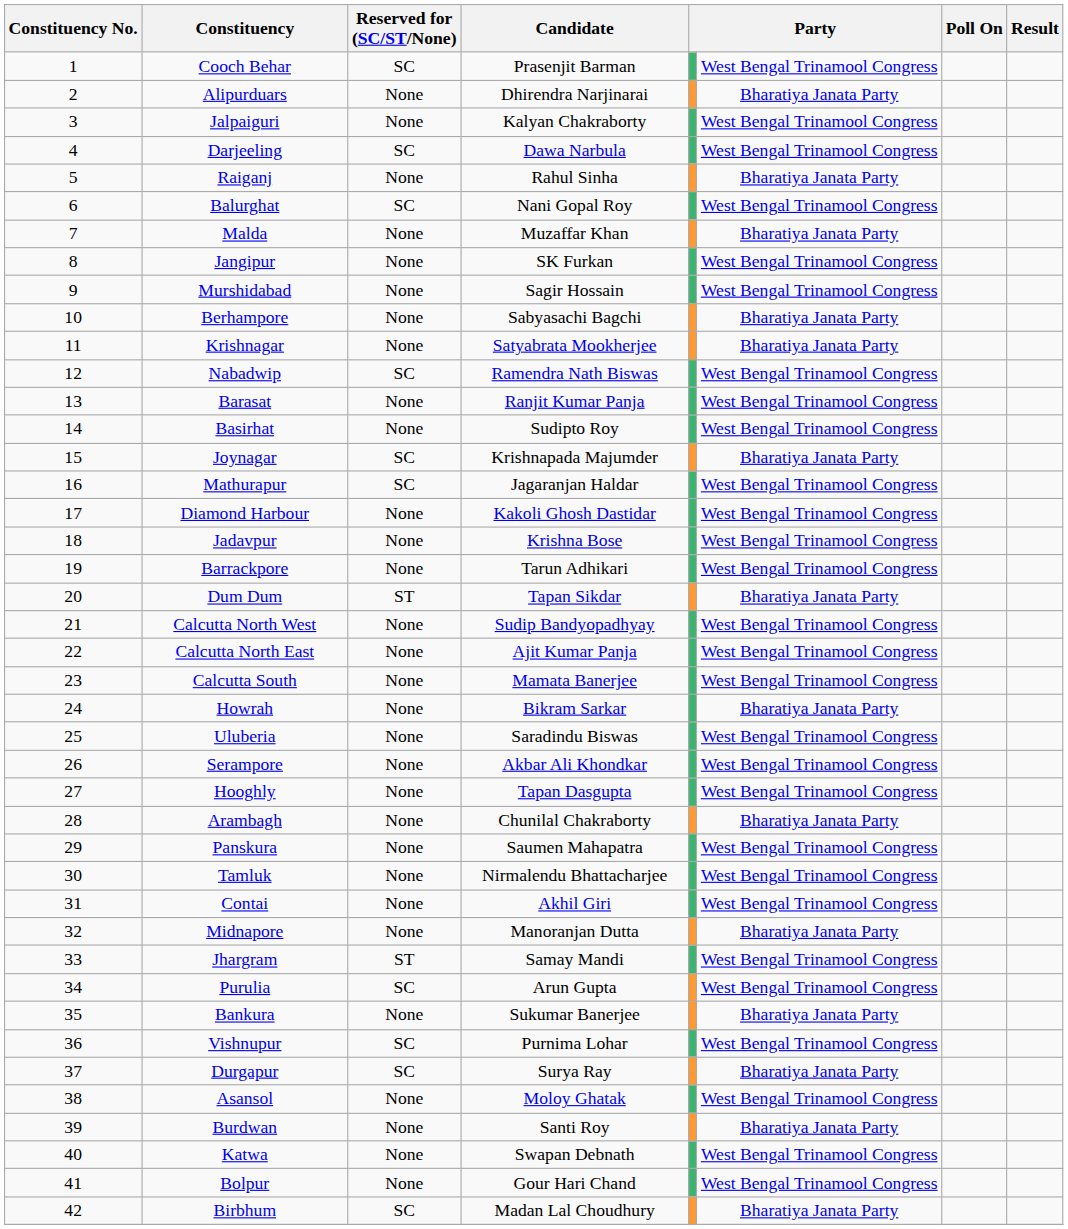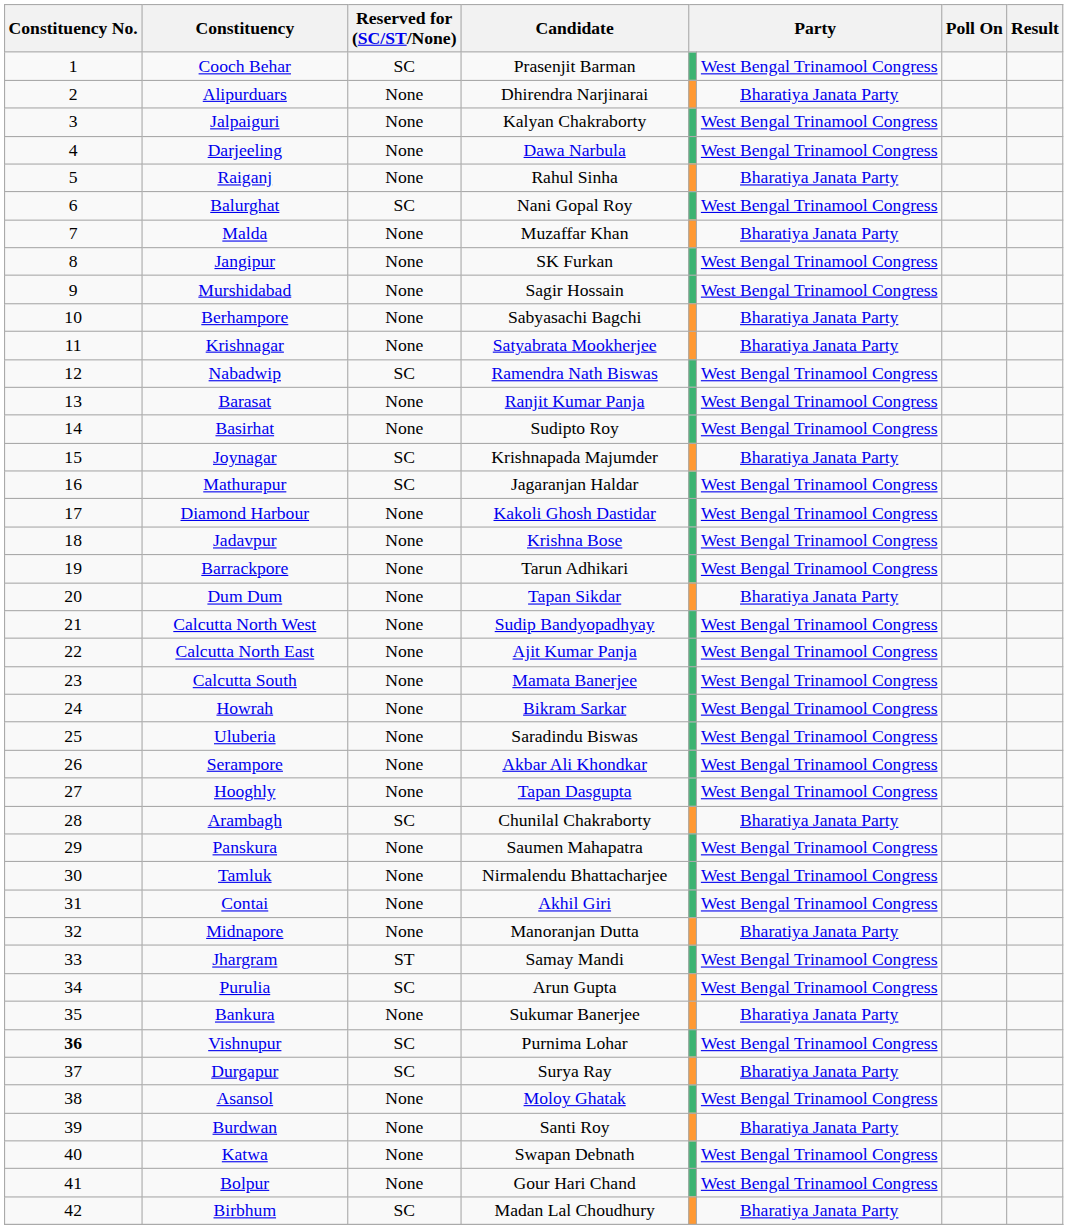 <table class="wikitable sortable" style="text-align:center">
 <tr>
 <th>Constituency No.</th>
 <th style="width:180px;">Constituency</th>
 <th>Reserved for<br>(<a href='#'>SC/ST</a>/None)</th>
 <th style="width:200px;">Candidate</th>
 <th colspan="2">Party</th>
 <th>Poll On</th>
 <th>Result</th>
 </tr>
 <tr>
 <td>1</td>
 <td><a href='#'>Cooch Behar</a></td>
 <td>SC</td>
 <td>Prasenjit Barman</td>
 <td bgcolor=#3CB371></td>
 <td><a href='#'>West Bengal Trinamool Congress</a></td>
 <td></td>
 <td></td>
 </tr>
 <tr>
 <td>2</td>
 <td><a href='#'>Alipurduars</a></td>
 <td>None</td>
 <td>Dhirendra Narjinarai</td>
 <td bgcolor=#FF9933></td>
 <td><a href='#'>Bharatiya Janata Party</a></td>
 <td></td>
 <td></td>
 </tr>
 <tr>
 <td>3</td>
 <td><a href='#'>Jalpaiguri</a></td>
 <td>None</td>
 <td>Kalyan Chakraborty</td>
 <td bgcolor=#3CB371></td>
 <td><a href='#'>West Bengal Trinamool Congress</a></td>
 <td></td>
 <td></td>
 </tr>
 <tr>
 <td>4</td>
 <td><a href='#'>Darjeeling</a></td>
-<td>SC</td>
+<td>None</td>
 <td><a href='#'>Dawa Narbula</a></td>
 <td bgcolor=#3CB371></td>
 <td><a href='#'>West Bengal Trinamool Congress</a></td>
 <td></td>
 <td></td>
 </tr>
 <tr>
 <td>5</td>
 <td><a href='#'>Raiganj</a></td>
 <td>None</td>
 <td>Rahul Sinha</td>
 <td bgcolor=#FF9933></td>
 <td><a href='#'>Bharatiya Janata Party</a></td>
 <td></td>
 <td></td>
 </tr>
 <tr>
 <td>6</td>
 <td><a href='#'>Balurghat</a></td>
 <td>SC</td>
 <td>Nani Gopal Roy</td>
 <td bgcolor=#3CB371></td>
 <td><a href='#'>West Bengal Trinamool Congress</a></td>
 <td></td>
 <td></td>
 </tr>
 <tr>
 <td>7</td>
 <td><a href='#'>Malda</a></td>
 <td>None</td>
 <td>Muzaffar Khan</td>
 <td bgcolor=#FF9933></td>
 <td><a href='#'>Bharatiya Janata Party</a></td>
 <td></td>
 <td></td>
 </tr>
 <tr>
 <td>8</td>
 <td><a href='#'>Jangipur</a></td>
 <td>None</td>
 <td>SK Furkan</td>
 <td bgcolor=#3CB371></td>
 <td><a href='#'>West Bengal Trinamool Congress</a></td>
 <td></td>
 <td></td>
 </tr>
 <tr>
 <td>9</td>
 <td><a href='#'>Murshidabad</a></td>
 <td>None</td>
 <td>Sagir Hossain</td>
 <td bgcolor=#3CB371></td>
 <td><a href='#'>West Bengal Trinamool Congress</a></td>
 <td></td>
 <td></td>
 </tr>
 <tr>
 <td>10</td>
 <td><a href='#'>Berhampore</a></td>
 <td>None</td>
 <td>Sabyasachi Bagchi</td>
 <td bgcolor=#FF9933></td>
 <td><a href='#'>Bharatiya Janata Party</a></td>
 <td></td>
 <td></td>
 </tr>
 <tr>
 <td>11</td>
 <td><a href='#'>Krishnagar</a></td>
 <td>None</td>
 <td><a href='#'>Satyabrata Mookherjee</a></td>
 <td bgcolor=#FF9933></td>
 <td><a href='#'>Bharatiya Janata Party</a></td>
 <td></td>
 <td></td>
 </tr>
 <tr>
 <td>12</td>
 <td><a href='#'>Nabadwip</a></td>
 <td>SC</td>
 <td><a href='#'>Ramendra Nath Biswas</a></td>
 <td bgcolor=#3CB371></td>
 <td><a href='#'>West Bengal Trinamool Congress</a></td>
 <td></td>
 <td></td>
 </tr>
 <tr>
 <td>13</td>
 <td><a href='#'>Barasat</a></td>
 <td>None</td>
 <td><a href='#'>Ranjit Kumar Panja</a></td>
 <td bgcolor=#3CB371></td>
 <td><a href='#'>West Bengal Trinamool Congress</a></td>
 <td></td>
 <td></td>
 </tr>
 <tr>
 <td>14</td>
 <td><a href='#'>Basirhat</a></td>
 <td>None</td>
 <td>Sudipto Roy</td>
 <td bgcolor=#3CB371></td>
 <td><a href='#'>West Bengal Trinamool Congress</a></td>
 <td></td>
 <td></td>
 </tr>
 <tr>
 <td>15</td>
 <td><a href='#'>Joynagar</a></td>
 <td>SC</td>
 <td>Krishnapada Majumder</td>
 <td bgcolor=#FF9933></td>
 <td><a href='#'>Bharatiya Janata Party</a></td>
 <td></td>
 <td></td>
 </tr>
 <tr>
 <td>16</td>
 <td><a href='#'>Mathurapur</a></td>
 <td>SC</td>
 <td>Jagaranjan Haldar</td>
 <td bgcolor=#3CB371></td>
 <td><a href='#'>West Bengal Trinamool Congress</a></td>
 <td></td>
 <td></td>
 </tr>
 <tr>
 <td>17</td>
 <td><a href='#'>Diamond Harbour</a></td>
 <td>None</td>
 <td><a href='#'>Kakoli Ghosh Dastidar</a></td>
 <td bgcolor=#3CB371></td>
 <td><a href='#'>West Bengal Trinamool Congress</a></td>
 <td></td>
 <td></td>
 </tr>
 <tr>
 <td>18</td>
 <td><a href='#'>Jadavpur</a></td>
 <td>None</td>
 <td><a href='#'>Krishna Bose</a></td>
 <td bgcolor=#3CB371></td>
 <td><a href='#'>West Bengal Trinamool Congress</a></td>
 <td></td>
 <td></td>
 </tr>
 <tr>
 <td>19</td>
 <td><a href='#'>Barrackpore</a></td>
 <td>None</td>
 <td>Tarun Adhikari</td>
 <td bgcolor=#3CB371></td>
 <td><a href='#'>West Bengal Trinamool Congress</a></td>
 <td></td>
 <td></td>
 </tr>
 <tr>
 <td>20</td>
 <td><a href='#'>Dum Dum</a></td>
-<td>ST</td>
+<td>None</td>
 <td><a href='#'>Tapan Sikdar</a></td>
 <td bgcolor=#FF9933></td>
 <td><a href='#'>Bharatiya Janata Party</a></td>
 <td></td>
 <td></td>
 </tr>
 <tr>
 <td>21</td>
 <td><a href='#'>Calcutta North West</a></td>
 <td>None</td>
 <td><a href='#'>Sudip Bandyopadhyay</a></td>
 <td bgcolor=#3CB371></td>
 <td><a href='#'>West Bengal Trinamool Congress</a></td>
 <td></td>
 <td></td>
 </tr>
 <tr>
 <td>22</td>
 <td><a href='#'>Calcutta North East</a></td>
 <td>None</td>
 <td><a href='#'>Ajit Kumar Panja</a></td>
 <td bgcolor=#3CB371></td>
 <td><a href='#'>West Bengal Trinamool Congress</a></td>
 <td></td>
 <td></td>
 </tr>
 <tr>
 <td>23</td>
 <td><a href='#'>Calcutta South</a></td>
 <td>None</td>
 <td><a href='#'>Mamata Banerjee</a></td>
 <td bgcolor=#3CB371></td>
 <td><a href='#'>West Bengal Trinamool Congress</a></td>
 <td></td>
 <td></td>
 </tr>
 <tr>
 <td>24</td>
 <td><a href='#'>Howrah</a></td>
 <td>None</td>
 <td><a href='#'>Bikram Sarkar</a></td>
 <td bgcolor=#3CB371></td>
-<td><a href='#'>Bharatiya Janata Party</a></td>
+<td><a href='#'>West Bengal Trinamool Congress</a></td>
 <td></td>
 <td></td>
 </tr>
 <tr>
 <td>25</td>
 <td><a href='#'>Uluberia</a></td>
 <td>None</td>
 <td>Saradindu Biswas</td>
 <td bgcolor=#3CB371></td>
 <td><a href='#'>West Bengal Trinamool Congress</a></td>
 <td></td>
 <td></td>
 </tr>
 <tr>
 <td>26</td>
 <td><a href='#'>Serampore</a></td>
 <td>None</td>
 <td><a href='#'>Akbar Ali Khondkar</a></td>
 <td bgcolor=#3CB371></td>
 <td><a href='#'>West Bengal Trinamool Congress</a></td>
 <td></td>
 <td></td>
 </tr>
 <tr>
 <td>27</td>
 <td><a href='#'>Hooghly</a></td>
 <td>None</td>
 <td><a href='#'>Tapan Dasgupta</a></td>
 <td bgcolor=#3CB371></td>
 <td><a href='#'>West Bengal Trinamool Congress</a></td>
 <td></td>
 <td></td>
 </tr>
 <tr>
 <td>28</td>
 <td><a href='#'>Arambagh</a></td>
-<td>None</td>
+<td>SC</td>
 <td>Chunilal Chakraborty</td>
 <td bgcolor=#FF9933></td>
 <td><a href='#'>Bharatiya Janata Party</a></td>
 <td></td>
 <td></td>
 </tr>
 <tr>
 <td>29</td>
 <td><a href='#'>Panskura</a></td>
 <td>None</td>
 <td>Saumen Mahapatra</td>
 <td bgcolor=#3CB371></td>
 <td><a href='#'>West Bengal Trinamool Congress</a></td>
 <td></td>
 <td></td>
 </tr>
 <tr>
 <td>30</td>
 <td><a href='#'>Tamluk</a></td>
 <td>None</td>
 <td>Nirmalendu Bhattacharjee</td>
 <td bgcolor=#3CB371></td>
 <td><a href='#'>West Bengal Trinamool Congress</a></td>
 <td></td>
 <td></td>
 </tr>
 <tr>
 <td>31</td>
 <td><a href='#'>Contai</a></td>
 <td>None</td>
 <td><a href='#'>Akhil Giri</a></td>
 <td bgcolor=#3CB371></td>
 <td><a href='#'>West Bengal Trinamool Congress</a></td>
 <td></td>
 <td></td>
 </tr>
 <tr>
 <td>32</td>
 <td><a href='#'>Midnapore</a></td>
 <td>None</td>
 <td>Manoranjan Dutta</td>
 <td bgcolor=#FF9933></td>
 <td><a href='#'>Bharatiya Janata Party</a></td>
 <td></td>
 <td></td>
 </tr>
 <tr>
 <td>33</td>
 <td><a href='#'>Jhargram</a></td>
 <td>ST</td>
 <td>Samay Mandi</td>
 <td bgcolor=#3CB371></td>
 <td><a href='#'>West Bengal Trinamool Congress</a></td>
 <td></td>
 <td></td>
 </tr>
 <tr>
 <td>34</td>
 <td><a href='#'>Purulia</a></td>
 <td>SC</td>
 <td>Arun Gupta</td>
 <td bgcolor=#FF9933></td>
 <td><a href='#'>West Bengal Trinamool Congress</a></td>
 <td></td>
 <td></td>
 </tr>
 <tr>
 <td>35</td>
 <td><a href='#'>Bankura</a></td>
 <td>None</td>
 <td>Sukumar Banerjee</td>
 <td bgcolor=#FF9933></td>
 <td><a href='#'>Bharatiya Janata Party</a></td>
 <td></td>
 <td></td>
 </tr>
 <tr>
-<td>36</td>
+<td><strong>36</strong></td>
 <td><a href='#'>Vishnupur</a></td>
 <td>SC</td>
 <td>Purnima Lohar</td>
 <td bgcolor=#3CB371></td>
 <td><a href='#'>West Bengal Trinamool Congress</a></td>
 <td></td>
 <td></td>
 </tr>
 <tr>
 <td>37</td>
 <td><a href='#'>Durgapur</a></td>
 <td>SC</td>
 <td>Surya Ray</td>
 <td bgcolor=#FF9933></td>
 <td><a href='#'>Bharatiya Janata Party</a></td>
 <td></td>
 <td></td>
 </tr>
 <tr>
 <td>38</td>
 <td><a href='#'>Asansol</a></td>
 <td>None</td>
 <td><a href='#'>Moloy Ghatak</a></td>
 <td bgcolor=#3CB371></td>
 <td><a href='#'>West Bengal Trinamool Congress</a></td>
 <td></td>
 <td></td>
 </tr>
 <tr>
 <td>39</td>
 <td><a href='#'>Burdwan</a></td>
 <td>None</td>
 <td>Santi Roy</td>
 <td bgcolor=#FF9933></td>
 <td><a href='#'>Bharatiya Janata Party</a></td>
 <td></td>
 <td></td>
 </tr>
 <tr>
 <td>40</td>
 <td><a href='#'>Katwa</a></td>
 <td>None</td>
 <td>Swapan Debnath</td>
 <td bgcolor=#3CB371></td>
 <td><a href='#'>West Bengal Trinamool Congress</a></td>
 <td></td>
 <td></td>
 </tr>
 <tr>
 <td>41</td>
 <td><a href='#'>Bolpur</a></td>
 <td>None</td>
 <td>Gour Hari Chand</td>
 <td bgcolor=#3CB371></td>
 <td><a href='#'>West Bengal Trinamool Congress</a></td>
 <td></td>
 <td></td>
 </tr>
 <tr>
 <td>42</td>
 <td><a href='#'>Birbhum</a></td>
 <td>SC</td>
 <td>Madan Lal Choudhury</td>
 <td bgcolor=#FF9933></td>
 <td><a href='#'>Bharatiya Janata Party</a></td>
 <td></td>
 <td></td>
 </tr>
 <tr>
 </tr>
 </table>
